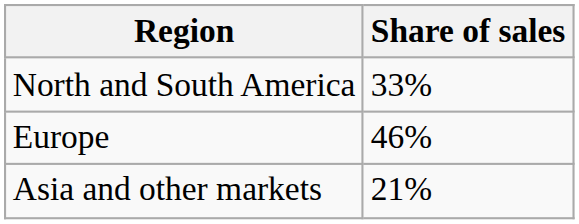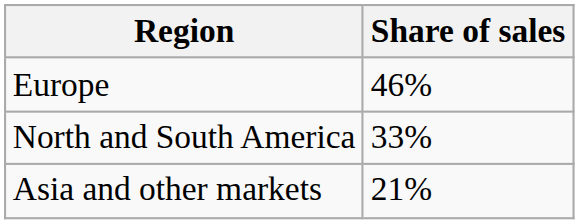 <table class="wikitable">
 <tr>
 <th>Region</th>
 <th>Share of sales</th>
 </tr>
 <tr>
+<td>Europe</td>
+<td>46%</td>
+</tr>
+<tr>
 <td>North and South America</td>
 <td>33%</td>
-</tr>
-<tr>
-<td>Europe</td>
-<td>46%</td>
 </tr>
 <tr>
 <td>Asia and other markets</td>
 <td>21%</td>
 </tr>
 </table>
